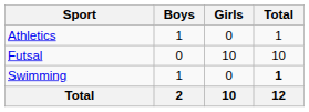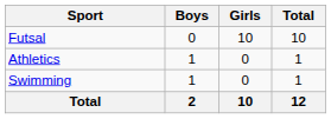 <table class="wikitable sortable" style="text-align:center;">
 <tr>
 <th width=180>Sport</th>
 <th width=55>Boys</th>
 <th width=55>Girls</th>
 <th width=55>Total</th>
 </tr>
 <tr>
+<td align=left><a href='#'>Futsal</a></td>
+<td>0</td>
+<td>10</td>
+<td>10</td>
+</tr>
+<tr>
 <td align=left><a href='#'>Athletics</a></td>
 <td>1</td>
 <td>0</td>
 <td>1</td>
 </tr>
 <tr>
-<td align=left><a href='#'>Futsal</a></td>
-<td>0</td>
-<td>10</td>
-<td>10</td>
-</tr>
-<tr>
 <td align=left><a href='#'>Swimming</a></td>
 <td>1</td>
 <td>0</td>
-<td><strong>1</strong></td>
+<td>1</td>
 </tr>
 <tr>
 <th>Total</th>
 <th>2</th>
 <th>10</th>
 <th>12</th>
 </tr>
 </table>
